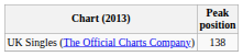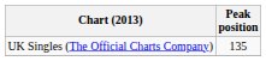 <table class="wikitable plainrowheaders">
 <tr>
 <th scope="col">Chart (2013)</th>
 <th scope="col">Peak<br>position</th>
 </tr>
 <tr>
 <td>UK Singles (<a href='#'>The Official Charts Company</a>)</td>
-<td align="center">138</td>
+<td align="center">135</td>
 </tr>
 <tr>
 </tr>
 <tr>
 </tr>
 <tr>
 </tr>
 </table>
